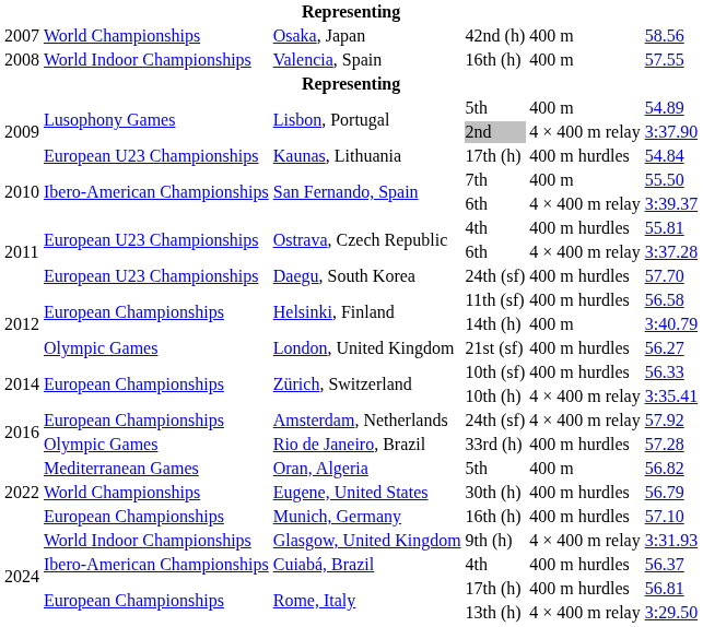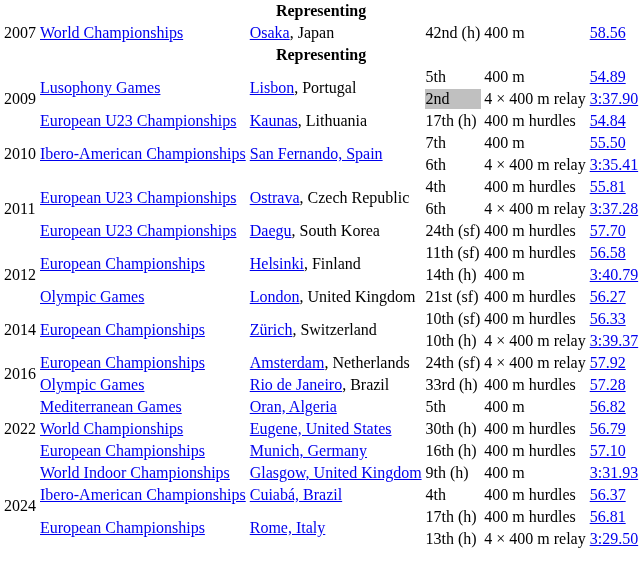 <table>
 <tr>
 <th colspan="6">Representing </th>
 </tr>
 <tr>
 <td>2007</td>
 <td><a href='#'>World Championships</a></td>
 <td><a href='#'>Osaka</a>, Japan</td>
 <td>42nd (h)</td>
 <td>400 m</td>
 <td><a href='#'>58.56</a></td>
-</tr>
-<tr>
-<td>2008</td>
-<td><a href='#'>World Indoor Championships</a></td>
-<td><a href='#'>Valencia</a>, Spain</td>
-<td>16th (h)</td>
-<td>400 m</td>
-<td><a href='#'>57.55</a></td>
 </tr>
 <tr>
 <th colspan="6">Representing </th>
 </tr>
 <tr>
 <td rowspan=3>2009</td>
 <td rowspan=2><a href='#'>Lusophony Games</a></td>
 <td rowspan=2><a href='#'>Lisbon</a>, Portugal</td>
 <td>5th</td>
 <td>400 m</td>
 <td><a href='#'>54.89</a></td>
 </tr>
 <tr>
 <td bgcolor=silver>2nd</td>
 <td>4 × 400 m relay</td>
 <td><a href='#'>3:37.90</a></td>
 </tr>
 <tr>
 <td><a href='#'>European U23 Championships</a></td>
 <td><a href='#'>Kaunas</a>, Lithuania</td>
 <td>17th (h)</td>
 <td>400 m hurdles</td>
 <td><a href='#'>54.84</a></td>
 </tr>
 <tr>
 <td rowspan=2>2010</td>
 <td rowspan=2><a href='#'>Ibero-American Championships</a></td>
 <td rowspan=2><a href='#'>San Fernando, Spain</a></td>
 <td>7th</td>
 <td>400 m</td>
 <td><a href='#'>55.50</a></td>
 </tr>
 <tr>
 <td>6th</td>
 <td>4 × 400 m relay</td>
-<td><a href='#'>3:39.37</a></td>
+<td><a href='#'>3:35.41</a></td>
 </tr>
 <tr>
 <td rowspan=3>2011</td>
 <td rowspan=2><a href='#'>European U23 Championships</a></td>
 <td rowspan=2><a href='#'>Ostrava</a>, Czech Republic</td>
 <td>4th</td>
 <td>400 m hurdles</td>
 <td><a href='#'>55.81</a></td>
 </tr>
 <tr>
 <td>6th</td>
 <td>4 × 400 m relay</td>
 <td><a href='#'>3:37.28</a></td>
 </tr>
 <tr>
 <td><a href='#'>European U23 Championships</a></td>
 <td><a href='#'>Daegu</a>, South Korea</td>
 <td>24th (sf)</td>
 <td>400 m hurdles</td>
 <td><a href='#'>57.70</a></td>
 </tr>
 <tr>
 <td rowspan=3>2012</td>
 <td rowspan=2><a href='#'>European Championships</a></td>
 <td rowspan=2><a href='#'>Helsinki</a>, Finland</td>
 <td>11th (sf)</td>
 <td>400 m hurdles</td>
 <td><a href='#'>56.58</a></td>
 </tr>
 <tr>
 <td>14th (h)</td>
 <td>400 m</td>
 <td><a href='#'>3:40.79</a></td>
 </tr>
 <tr>
 <td><a href='#'>Olympic Games</a></td>
 <td><a href='#'>London</a>, United Kingdom</td>
 <td>21st (sf)</td>
 <td>400 m hurdles</td>
 <td><a href='#'>56.27</a></td>
 </tr>
 <tr>
 <td rowspan=2>2014</td>
 <td rowspan=2><a href='#'>European Championships</a></td>
 <td rowspan=2><a href='#'>Zürich</a>, Switzerland</td>
 <td>10th (sf)</td>
 <td>400 m hurdles</td>
 <td><a href='#'>56.33</a></td>
 </tr>
 <tr>
 <td>10th (h)</td>
 <td>4 × 400 m relay</td>
-<td><a href='#'>3:35.41</a></td>
+<td><a href='#'>3:39.37</a></td>
 </tr>
 <tr>
 <td rowspan=2>2016</td>
 <td><a href='#'>European Championships</a></td>
 <td><a href='#'>Amsterdam</a>, Netherlands</td>
 <td>24th (sf)</td>
 <td>4 × 400 m relay</td>
 <td><a href='#'>57.92</a></td>
 </tr>
 <tr>
 <td><a href='#'>Olympic Games</a></td>
 <td><a href='#'>Rio de Janeiro</a>, Brazil</td>
 <td>33rd (h)</td>
 <td>400 m hurdles</td>
 <td><a href='#'>57.28</a></td>
 </tr>
 <tr>
 <td rowspan=3>2022</td>
 <td><a href='#'>Mediterranean Games</a></td>
 <td><a href='#'>Oran, Algeria</a></td>
 <td>5th</td>
 <td>400 m</td>
 <td><a href='#'>56.82</a></td>
 </tr>
 <tr>
 <td><a href='#'>World Championships</a></td>
 <td><a href='#'>Eugene, United States</a></td>
 <td>30th (h)</td>
 <td>400 m hurdles</td>
 <td><a href='#'>56.79</a></td>
 </tr>
 <tr>
 <td><a href='#'>European Championships</a></td>
 <td><a href='#'>Munich, Germany</a></td>
 <td>16th (h)</td>
 <td>400 m hurdles</td>
 <td><a href='#'>57.10</a></td>
 </tr>
 <tr>
 <td rowspan=4>2024</td>
 <td><a href='#'>World Indoor Championships</a></td>
 <td><a href='#'>Glasgow, United Kingdom</a></td>
 <td>9th (h)</td>
-<td>4 × 400 m relay</td>
+<td>400 m</td>
 <td><a href='#'>3:31.93</a></td>
 </tr>
 <tr>
 <td><a href='#'>Ibero-American Championships</a></td>
 <td><a href='#'>Cuiabá, Brazil</a></td>
 <td>4th</td>
 <td>400 m hurdles</td>
 <td><a href='#'>56.37</a></td>
 </tr>
 <tr>
 <td rowspan=2><a href='#'>European Championships</a></td>
 <td rowspan=2><a href='#'>Rome, Italy</a></td>
 <td>17th (h)</td>
 <td>400 m hurdles</td>
 <td><a href='#'>56.81</a></td>
 </tr>
 <tr>
 <td>13th (h)</td>
 <td>4 × 400 m relay</td>
 <td><a href='#'>3:29.50</a></td>
 </tr>
 </table>
